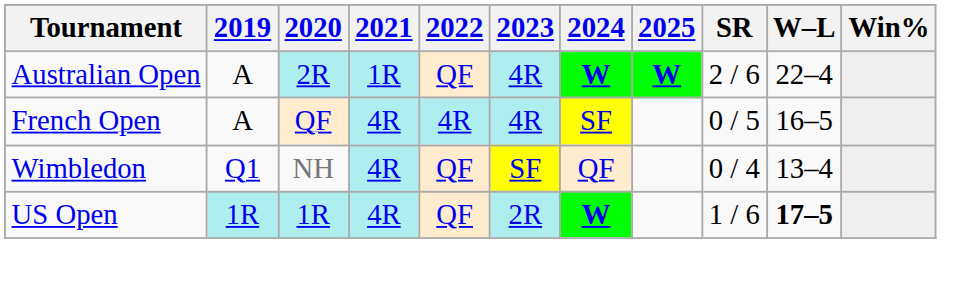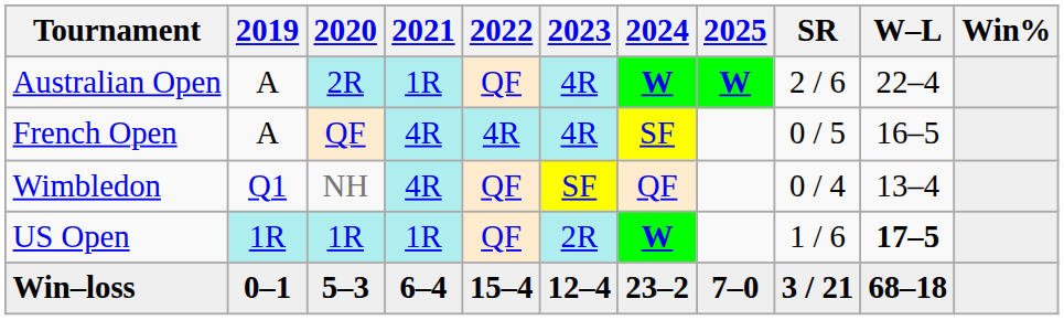 <table class="wikitable nowrap" style=text-align:center;font-size:97%>
 <tr>
 <th>Tournament</th>
 <th><a href='#'>2019</a></th>
 <th><a href='#'>2020</a></th>
 <th><a href='#'>2021</a></th>
 <th><a href='#'>2022</a></th>
 <th><a href='#'>2023</a></th>
 <th><a href='#'>2024</a></th>
 <th><a href='#'>2025</a></th>
 <th>SR</th>
 <th>W–L</th>
 <th>Win%</th>
 </tr>
 <tr>
 <td align=left><a href='#'>Australian Open</a></td>
 <td>A</td>
 <td bgcolor=afeeee><a href='#'>2R</a></td>
 <td bgcolor=afeeee><a href='#'>1R</a></td>
 <td bgcolor=ffebcd><a href='#'>QF</a></td>
 <td bgcolor=afeeee><a href='#'>4R</a></td>
 <td bgcolor=lime><a href='#'><strong>W</strong></a></td>
 <td bgcolor=lime><a href='#'><strong>W</strong></a></td>
 <td>2 / 6</td>
 <td>22–4</td>
 <td bgcolor=efefef></td>
 </tr>
 <tr>
 <td align=left><a href='#'>French Open</a></td>
 <td>A</td>
 <td bgcolor=ffebcd><a href='#'>QF</a></td>
 <td bgcolor=afeeee><a href='#'>4R</a></td>
 <td bgcolor=afeeee><a href='#'>4R</a></td>
 <td bgcolor=afeeee><a href='#'>4R</a></td>
 <td bgcolor=yellow><a href='#'>SF</a></td>
 <td></td>
 <td>0 / 5</td>
 <td>16–5</td>
 <td bgcolor=efefef></td>
 </tr>
 <tr>
 <td align=left><a href='#'>Wimbledon</a></td>
 <td><a href='#'>Q1</a></td>
 <td style=color:#767676>NH</td>
 <td bgcolor=afeeee><a href='#'>4R</a></td>
 <td bgcolor=ffebcd><a href='#'>QF</a></td>
 <td bgcolor=yellow><a href='#'>SF</a></td>
 <td bgcolor=ffebcd><a href='#'>QF</a></td>
 <td></td>
 <td>0 / 4</td>
 <td>13–4</td>
 <td bgcolor=efefef></td>
 </tr>
 <tr>
 <td align=left><a href='#'>US Open</a></td>
 <td bgcolor=afeeee><a href='#'>1R</a></td>
 <td bgcolor=afeeee><a href='#'>1R</a></td>
-<td bgcolor=afeeee><a href='#'>4R</a></td>
+<td bgcolor=afeeee><a href='#'>1R</a></td>
 <td bgcolor=ffebcd><a href='#'>QF</a></td>
 <td bgcolor=afeeee><a href='#'>2R</a></td>
 <td bgcolor=lime><a href='#'><strong>W</strong></a></td>
 <td></td>
 <td>1 / 6</td>
 <td><strong>17–5</strong></td>
 <td bgcolor=efefef></td>
 </tr>
+<tr style=font-weight:bold;background:#efefef>
+<td align=left>Win–loss</td>
+<td>0–1</td>
+<td>5–3</td>
+<td>6–4</td>
+<td>15–4</td>
+<td>12–4</td>
+<td>23–2</td>
+<td>7–0</td>
+<td>3 / 21</td>
+<td>68–18</td>
+<td></td>
+</tr>
 </table>
